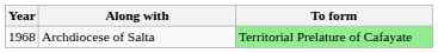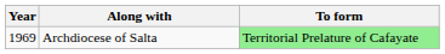 <table class="wikitable">
 <tr>
 <th>Year</th>
 <th width="225">Along with</th>
 <th width="225">To form</th>
 </tr>
 <tr valign="top">
-<td>1968</td>
+<td>1969</td>
 <td>Archdiocese of Salta</td>
 <td style="background: lightgreen;">Territorial Prelature of Cafayate</td>
 </tr>
 </table>
